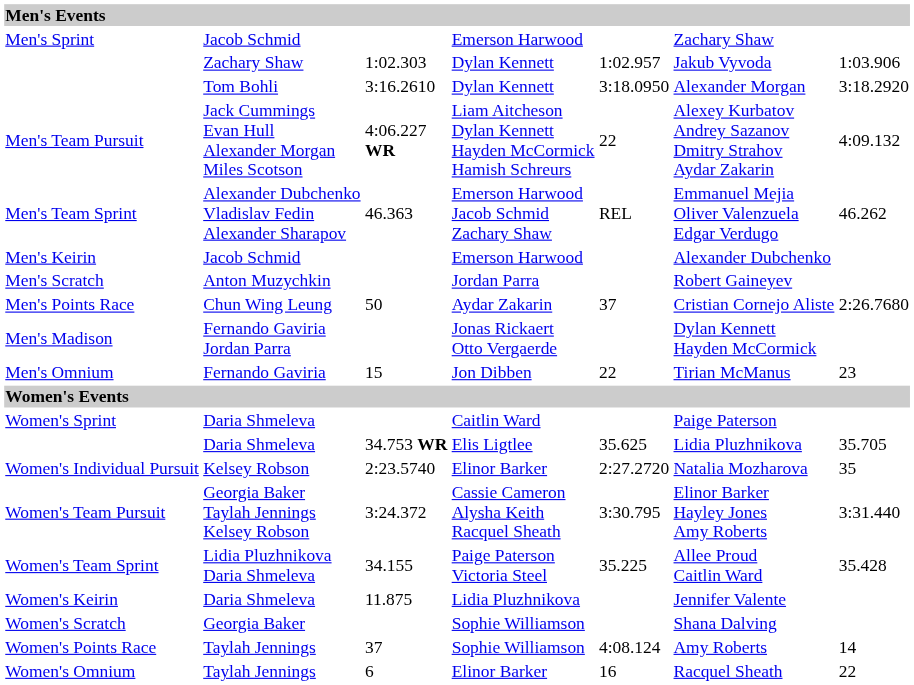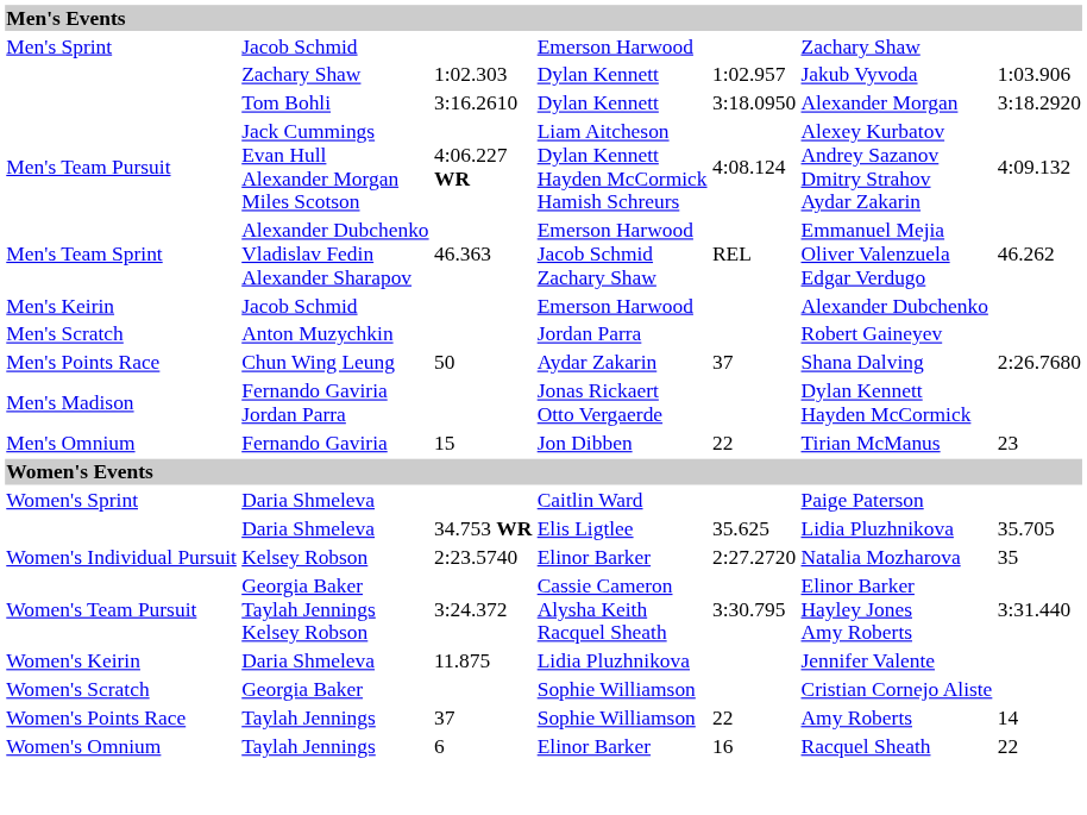 <table>
 <tr bgcolor="#cccccc">
 <td colspan=7><strong>Men's Events</strong></td>
 </tr>
 <tr>
 <td><a href='#'>Men's Sprint</a> <br></td>
 <td><a href='#'>Jacob Schmid</a> <br><small></small></td>
 <td></td>
 <td><a href='#'>Emerson Harwood</a> <br><small></small></td>
 <td></td>
 <td><a href='#'>Zachary Shaw</a> <br><small></small></td>
 <td></td>
 </tr>
 <tr>
 <td><br></td>
 <td><a href='#'>Zachary Shaw</a><br><small></small></td>
 <td>1:02.303</td>
 <td><a href='#'>Dylan Kennett</a><br><small></small></td>
 <td>1:02.957</td>
 <td><a href='#'>Jakub Vyvoda</a><br><small></small></td>
 <td>1:03.906</td>
 </tr>
 <tr>
 <td><br></td>
 <td><a href='#'>Tom Bohli</a><br><small></small></td>
 <td>3:16.2610</td>
 <td><a href='#'>Dylan Kennett</a><br><small></small></td>
 <td>3:18.0950</td>
 <td><a href='#'>Alexander Morgan</a><br><small></small></td>
 <td>3:18.2920</td>
 </tr>
 <tr>
 <td><a href='#'>Men's Team Pursuit</a><br></td>
 <td><a href='#'>Jack Cummings</a><br><a href='#'>Evan Hull</a><br><a href='#'>Alexander Morgan</a><br><a href='#'>Miles Scotson</a><br><small></small></td>
 <td>4:06.227<br><strong>WR</strong></td>
 <td><a href='#'>Liam Aitcheson</a><br><a href='#'>Dylan Kennett</a><br><a href='#'>Hayden McCormick</a><br><a href='#'>Hamish Schreurs</a><br><small></small></td>
-<td>22</td>
+<td>4:08.124</td>
 <td><a href='#'>Alexey Kurbatov</a><br><a href='#'>Andrey Sazanov</a><br><a href='#'>Dmitry Strahov</a><br><a href='#'>Aydar Zakarin</a><br><small></small></td>
 <td>4:09.132</td>
 </tr>
 <tr>
 <td><a href='#'>Men's Team Sprint</a><br></td>
 <td><a href='#'>Alexander Dubchenko</a><br><a href='#'>Vladislav Fedin</a><br><a href='#'>Alexander Sharapov</a><br><small></small></td>
 <td>46.363</td>
 <td><a href='#'>Emerson Harwood</a><br><a href='#'>Jacob Schmid</a><br><a href='#'>Zachary Shaw</a><br><small></small></td>
 <td>REL</td>
 <td><a href='#'>Emmanuel Mejia</a><br><a href='#'>Oliver Valenzuela</a><br><a href='#'>Edgar Verdugo</a><br><small></small></td>
 <td>46.262</td>
 </tr>
 <tr>
 <td><a href='#'>Men's Keirin</a><br></td>
 <td><a href='#'>Jacob Schmid</a><br><small></small></td>
 <td></td>
 <td><a href='#'>Emerson Harwood</a><br><small></small></td>
 <td></td>
 <td><a href='#'>Alexander Dubchenko</a><br><small></small></td>
 <td></td>
 </tr>
 <tr>
 <td><a href='#'>Men's Scratch</a><br></td>
 <td><a href='#'>Anton Muzychkin</a><br><small></small></td>
 <td></td>
 <td><a href='#'>Jordan Parra</a><br><small></small></td>
 <td></td>
 <td><a href='#'>Robert Gaineyev</a><br><small></small></td>
 <td></td>
 </tr>
 <tr>
 <td><a href='#'>Men's Points Race</a><br></td>
 <td><a href='#'>Chun Wing Leung</a><br><small></small></td>
 <td>50</td>
 <td><a href='#'>Aydar Zakarin</a><br><small></small></td>
 <td>37</td>
-<td><a href='#'>Cristian Cornejo Aliste</a><br><small></small></td>
+<td><a href='#'>Shana Dalving</a><br><small></small></td>
 <td>2:26.7680</td>
 </tr>
 <tr>
 <td><a href='#'>Men's Madison</a><br></td>
 <td><a href='#'>Fernando Gaviria</a><br><a href='#'>Jordan Parra</a><br><small></small></td>
 <td></td>
 <td><a href='#'>Jonas Rickaert</a><br><a href='#'>Otto Vergaerde</a><br><small></small></td>
 <td></td>
 <td><a href='#'>Dylan Kennett</a><br><a href='#'>Hayden McCormick</a><br><small></small></td>
 <td></td>
 </tr>
 <tr>
 <td><a href='#'>Men's Omnium</a><br></td>
 <td><a href='#'>Fernando Gaviria</a><br><small></small></td>
 <td>15</td>
 <td><a href='#'>Jon Dibben</a><br><small></small></td>
 <td>22</td>
 <td><a href='#'>Tirian McManus</a><br><small></small></td>
 <td>23</td>
 </tr>
 <tr bgcolor="#cccccc">
 <td colspan=7><strong>Women's Events</strong></td>
 </tr>
 <tr>
 <td><a href='#'>Women's Sprint</a> <br></td>
 <td><a href='#'>Daria Shmeleva</a><br><small></small></td>
 <td></td>
 <td><a href='#'>Caitlin Ward</a><br><small></small></td>
 <td></td>
 <td><a href='#'>Paige Paterson</a><br><small></small></td>
 <td></td>
 </tr>
 <tr>
 <td><br></td>
 <td><a href='#'>Daria Shmeleva</a><br><small></small></td>
 <td>34.753 <strong>WR</strong></td>
 <td><a href='#'>Elis Ligtlee</a><br><small></small></td>
 <td>35.625</td>
 <td><a href='#'>Lidia Pluzhnikova</a><br><small></small></td>
 <td>35.705</td>
 </tr>
 <tr>
 <td><a href='#'>Women's Individual Pursuit</a><br></td>
 <td><a href='#'>Kelsey Robson</a><br><small></small></td>
 <td>2:23.5740</td>
 <td><a href='#'>Elinor Barker</a><br><small></small></td>
 <td>2:27.2720</td>
 <td><a href='#'>Natalia Mozharova</a><br><small></small></td>
 <td>35</td>
 </tr>
 <tr>
 <td><a href='#'>Women's Team Pursuit</a><br></td>
 <td><a href='#'>Georgia Baker</a><br><a href='#'>Taylah Jennings</a><br><a href='#'>Kelsey Robson</a><br><small></small></td>
 <td>3:24.372</td>
 <td><a href='#'>Cassie Cameron</a><br><a href='#'>Alysha Keith</a><br><a href='#'>Racquel Sheath</a><br><small></small></td>
 <td>3:30.795</td>
 <td><a href='#'>Elinor Barker</a><br><a href='#'>Hayley Jones</a><br><a href='#'>Amy Roberts</a><br><small></small></td>
 <td>3:31.440</td>
 </tr>
 <tr>
-<td><a href='#'>Women's Team Sprint</a><br></td>
-<td><a href='#'>Lidia Pluzhnikova</a><br><a href='#'>Daria Shmeleva</a><br><small></small></td>
-<td>34.155</td>
-<td><a href='#'>Paige Paterson</a><br><a href='#'>Victoria Steel</a><br><small></small></td>
-<td>35.225</td>
-<td><a href='#'>Allee Proud</a><br><a href='#'>Caitlin Ward</a><br><small></small></td>
-<td>35.428</td>
-</tr>
-<tr>
 <td><a href='#'>Women's Keirin</a><br></td>
 <td><a href='#'>Daria Shmeleva</a><br><small></small></td>
 <td>11.875</td>
 <td><a href='#'>Lidia Pluzhnikova</a><br><small></small></td>
 <td></td>
 <td><a href='#'>Jennifer Valente</a><br><small></small></td>
 <td></td>
 </tr>
 <tr>
 <td><a href='#'>Women's Scratch</a><br></td>
 <td><a href='#'>Georgia Baker</a><br><small></small></td>
 <td></td>
 <td><a href='#'>Sophie Williamson</a><br><small></small></td>
 <td></td>
-<td><a href='#'>Shana Dalving</a><br><small></small></td>
+<td><a href='#'>Cristian Cornejo Aliste</a><br><small></small></td>
 <td></td>
 </tr>
 <tr>
 <td><a href='#'>Women's Points Race</a><br></td>
 <td><a href='#'>Taylah Jennings</a><br><small></small></td>
 <td>37</td>
 <td><a href='#'>Sophie Williamson</a><br><small></small></td>
-<td>4:08.124</td>
+<td>22</td>
 <td><a href='#'>Amy Roberts</a><br><small></small></td>
 <td>14</td>
 </tr>
 <tr>
 <td><a href='#'>Women's Omnium</a><br></td>
 <td><a href='#'>Taylah Jennings</a><br><small></small></td>
 <td>6</td>
 <td><a href='#'>Elinor Barker</a><br><small></small></td>
 <td>16</td>
 <td><a href='#'>Racquel Sheath</a><br><small></small></td>
 <td>22</td>
 </tr>
 <tr>
 </tr>
 </table>
